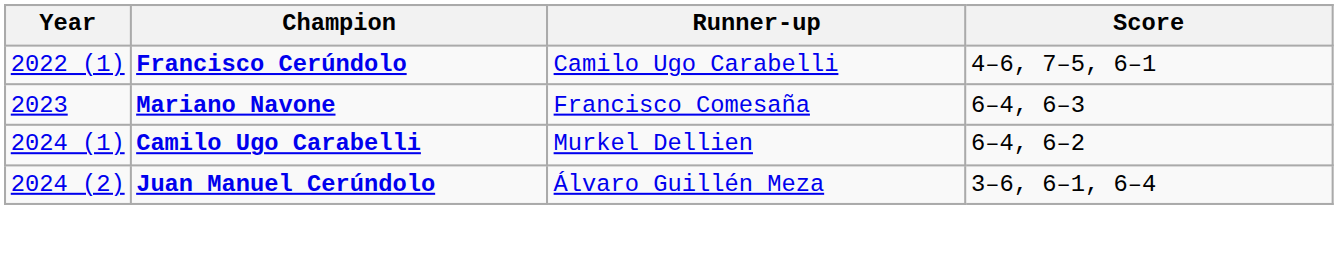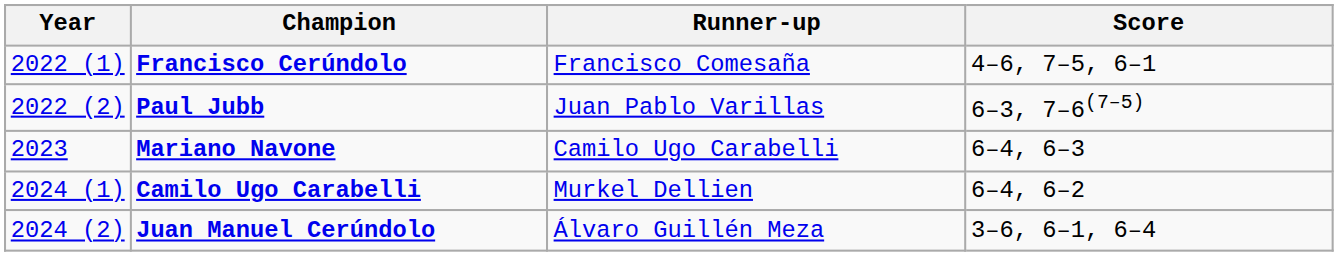 <table class="wikitable" style="font-size:90%">
 <tr>
 <th>Year</th>
 <th style="width:200px;">Champion</th>
 <th style="width:200px;">Runner-up</th>
 <th style="width:175px;">Score</th>
 </tr>
 <tr>
 <td><a href='#'>2022 (1)</a></td>
 <td> <strong><a href='#'>Francisco Cerúndolo</a></strong></td>
-<td> <a href='#'>Camilo Ugo Carabelli</a></td>
+<td> <a href='#'>Francisco Comesaña</a></td>
 <td>4–6, 7–5, 6–1</td>
+</tr>
+<tr>
+<td><a href='#'>2022 (2)</a></td>
+<td> <strong><a href='#'>Paul Jubb</a></strong></td>
+<td> <a href='#'>Juan Pablo Varillas</a></td>
+<td>6–3, 7–6<sup>(7–5)</sup></td>
 </tr>
 <tr>
 <td><a href='#'>2023</a></td>
 <td> <strong><a href='#'>Mariano Navone</a></strong></td>
-<td> <a href='#'>Francisco Comesaña</a></td>
+<td> <a href='#'>Camilo Ugo Carabelli</a></td>
 <td>6–4, 6–3</td>
 </tr>
 <tr>
 <td><a href='#'>2024 (1)</a></td>
 <td> <strong><a href='#'>Camilo Ugo Carabelli</a></strong></td>
 <td> <a href='#'>Murkel Dellien</a></td>
 <td>6–4, 6–2</td>
 </tr>
 <tr>
 <td><a href='#'>2024 (2)</a></td>
 <td> <strong><a href='#'>Juan Manuel Cerúndolo</a></strong></td>
 <td> <a href='#'>Álvaro Guillén Meza</a></td>
 <td>3–6, 6–1, 6–4</td>
 </tr>
 </table>
